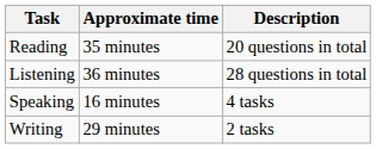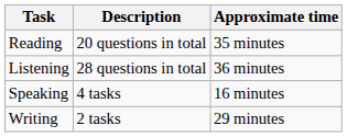 <table class="wikitable">
 <tr>
 <th>Task</th>
+<th>Description</th>
 <th>Approximate time</th>
-<th>Description</th>
 </tr>
 <tr>
 <td>Reading</td>
+<td>20 questions in total</td>
 <td>35 minutes</td>
-<td>20 questions in total</td>
 </tr>
 <tr>
 <td>Listening</td>
+<td>28 questions in total</td>
 <td>36 minutes</td>
-<td>28 questions in total</td>
 </tr>
 <tr>
 <td>Speaking</td>
+<td>4 tasks</td>
 <td>16 minutes</td>
-<td>4 tasks</td>
 </tr>
 <tr>
 <td>Writing</td>
+<td>2 tasks</td>
 <td>29 minutes</td>
-<td>2 tasks</td>
 </tr>
 </table>
